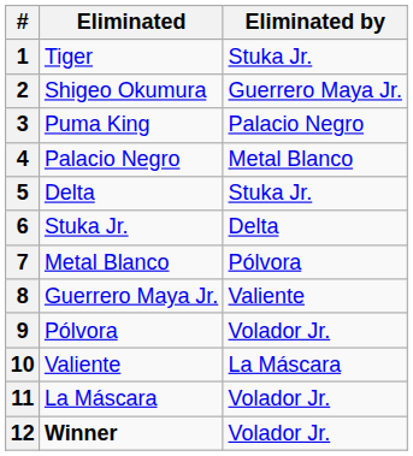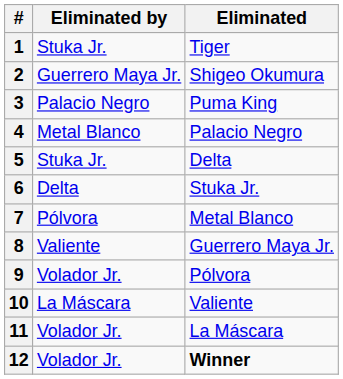 <table class="wikitable sortable">
 <tr>
 <th data-sort-type="number" scope="col">#</th>
+<th scope="col">Eliminated by</th>
 <th scope="col">Eliminated</th>
-<th scope="col">Eliminated by</th>
 </tr>
 <tr>
 <th>1</th>
+<td><a href='#'>Stuka Jr.</a></td>
 <td><a href='#'>Tiger</a></td>
-<td><a href='#'>Stuka Jr.</a></td>
 </tr>
 <tr>
 <th>2</th>
+<td><a href='#'>Guerrero Maya Jr.</a></td>
 <td><a href='#'>Shigeo Okumura</a></td>
-<td><a href='#'>Guerrero Maya Jr.</a></td>
 </tr>
 <tr>
 <th>3</th>
+<td><a href='#'>Palacio Negro</a></td>
 <td><a href='#'>Puma King</a></td>
+</tr>
+<tr>
+<th>4</th>
+<td><a href='#'>Metal Blanco</a></td>
 <td><a href='#'>Palacio Negro</a></td>
 </tr>
 <tr>
-<th>4</th>
-<td><a href='#'>Palacio Negro</a></td>
-<td><a href='#'>Metal Blanco</a></td>
+<th>5</th>
+<td><a href='#'>Stuka Jr.</a></td>
+<td><a href='#'>Delta</a></td>
 </tr>
 <tr>
-<th>5</th>
+<th>6</th>
 <td><a href='#'>Delta</a></td>
 <td><a href='#'>Stuka Jr.</a></td>
 </tr>
 <tr>
-<th>6</th>
-<td><a href='#'>Stuka Jr.</a></td>
-<td><a href='#'>Delta</a></td>
+<th>7</th>
+<td><a href='#'>Pólvora</a></td>
+<td><a href='#'>Metal Blanco</a></td>
 </tr>
 <tr>
-<th>7</th>
-<td><a href='#'>Metal Blanco</a></td>
+<th>8</th>
+<td><a href='#'>Valiente</a></td>
+<td><a href='#'>Guerrero Maya Jr.</a></td>
+</tr>
+<tr>
+<th>9</th>
+<td><a href='#'>Volador Jr.</a></td>
 <td><a href='#'>Pólvora</a></td>
 </tr>
 <tr>
-<th>8</th>
-<td><a href='#'>Guerrero Maya Jr.</a></td>
+<th>10</th>
+<td><a href='#'>La Máscara</a></td>
 <td><a href='#'>Valiente</a></td>
 </tr>
 <tr>
-<th>9</th>
-<td><a href='#'>Pólvora</a></td>
+<th>11</th>
 <td><a href='#'>Volador Jr.</a></td>
-</tr>
-<tr>
-<th>10</th>
-<td><a href='#'>Valiente</a></td>
 <td><a href='#'>La Máscara</a></td>
 </tr>
 <tr>
-<th>11</th>
-<td><a href='#'>La Máscara</a></td>
+<th>12</th>
 <td><a href='#'>Volador Jr.</a></td>
-</tr>
-<tr>
-<th>12</th>
 <td><strong>Winner</strong></td>
-<td><a href='#'>Volador Jr.</a></td>
 </tr>
 </table>
